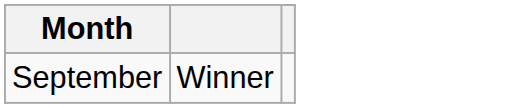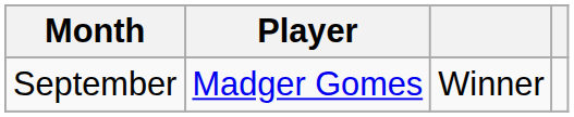 <table class="wikitable" style="text-align:left">
 <tr>
 <th>Month</th>
+<th>Player</th>
 <th></th>
 <th></th>
 </tr>
 <tr>
 <td>September</td>
+<td> <a href='#'>Madger Gomes</a></td>
 <td>Winner</td>
 <td></td>
 </tr>
 </table>
